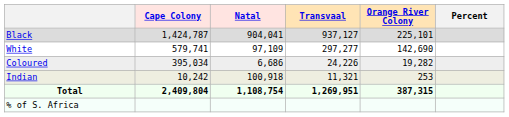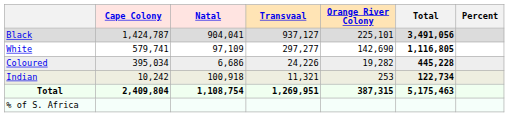 <table class="wikitable" style="width:60%;">
 <tr style="text-align:center">
 <th></th>
 <td style="width:15%; background:mistyrose;"><strong><a href='#'>Cape Colony</a></strong></td>
 <td style="width:15%; background:mistyrose;"><strong><a href='#'>Natal</a></strong></td>
 <td style="width:15%; background:moccasin;"><strong><a href='#'>Transvaal</a></strong></td>
 <td style="width:15%; background:moccasin;"><strong><a href='#'>Orange River<br> Colony</a></strong></td>
+<th>Total</th>
 <th>Percent</th>
 </tr>
 <tr style="text-align:right; background:gainsboro;">
 <td style="text-align:left;"><a href='#'>Black</a></td>
 <td> 1,424,787</td>
 <td>904,041</td>
 <td>937,127</td>
 <td>225,101</td>
+<td><strong>3,491,056</strong></td>
 <td></td>
 </tr>
 <tr style="text-align:right; background:white;">
 <td style="text-align:left; "><a href='#'>White</a></td>
 <td>579,741</td>
 <td>97,109</td>
 <td>297,277</td>
 <td>142,690</td>
+<td><strong>1,116,805</strong></td>
 <td></td>
 </tr>
 <tr style="text-align:right; background:#eee;">
 <td style="text-align:left;"><a href='#'>Coloured</a></td>
 <td>395,034</td>
 <td>6,686</td>
 <td>24,226</td>
 <td>19,282</td>
+<td><strong>445,228</strong></td>
 <td></td>
 </tr>
 <tr style="text-align:right; background:#EEEEE0">
 <td style="text-align:left; "><a href='#'>Indian</a></td>
 <td>10,242</td>
 <td>100,918</td>
 <td>11,321</td>
 <td>253</td>
+<td><strong>122,734</strong></td>
 <td></td>
 </tr>
 <tr style="text-align:right; background:honeydew;">
 <td style="text-align:center;"><strong>Total</strong></td>
 <td><strong>2,409,804</strong></td>
 <td><strong>1,108,754</strong></td>
 <td><strong>1,269,951</strong></td>
 <td><strong>387,315</strong></td>
+<td><strong>5,175,463</strong></td>
 <td></td>
 </tr>
 <tr style="text-align:right; background:mintcream;">
 <td style="text-align:left;">% of S. Africa</td>
 <td></td>
 <td></td>
 <td></td>
 <td></td>
 <td></td>
+<td></td>
 </tr>
 </table>
